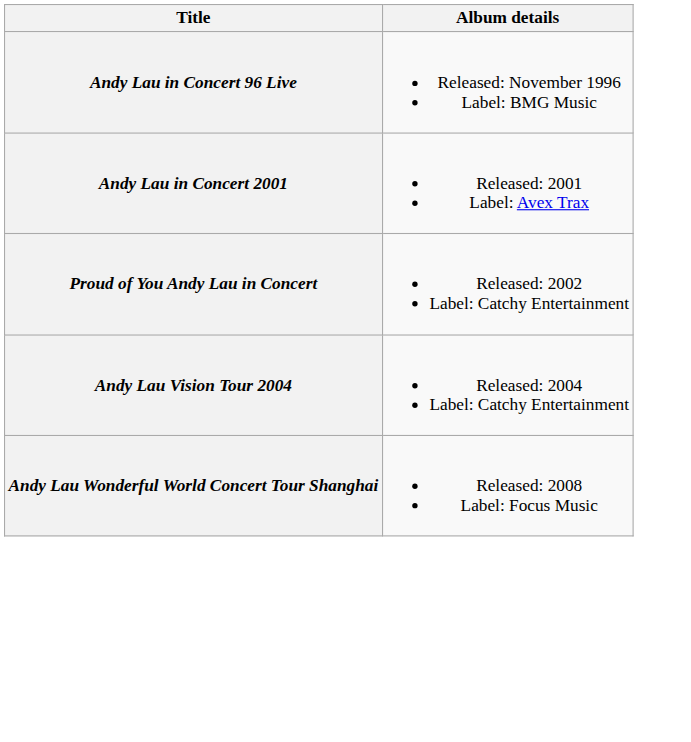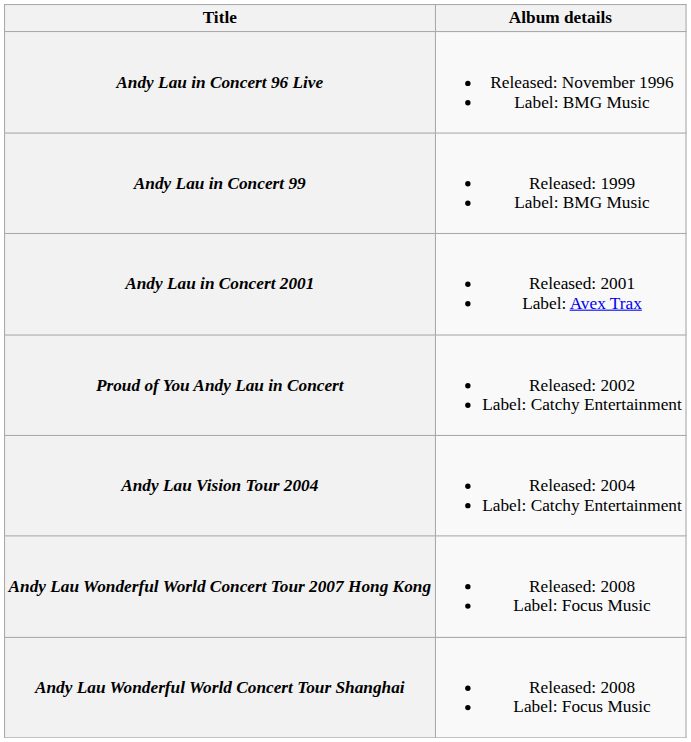 <table class="wikitable plainrowheaders" style="text-align:center;">
 <tr>
 <th>Title</th>
 <th>Album details</th>
 </tr>
 <tr>
 <th scope="row"><em>Andy Lau in Concert 96 Live</em></th>
 <td><br><ul><li>Released: November 1996</li><li>Label: BMG Music</li></ul></td>
+</tr>
+<tr>
+<th scope="row"><em>Andy Lau in Concert 99</em></th>
+<td><br><ul><li>Released: 1999</li><li>Label: BMG Music</li></ul></td>
 </tr>
 <tr>
 <th scope="row"><em>Andy Lau in Concert 2001</em></th>
 <td><br><ul><li>Released: 2001</li><li>Label: <a href='#'>Avex Trax</a></li></ul></td>
 </tr>
 <tr>
 <th scope="row"><em>Proud of You Andy Lau in Concert</em></th>
 <td><br><ul><li>Released: 2002</li><li>Label: Catchy Entertainment</li></ul></td>
 </tr>
 <tr>
 <th scope="row"><em>Andy Lau Vision Tour 2004</em></th>
 <td><br><ul><li>Released: 2004</li><li>Label: Catchy Entertainment</li></ul></td>
 </tr>
 <tr>
+<th scope="row"><em>Andy Lau Wonderful World Concert Tour 2007 Hong Kong</em></th>
+<td><br><ul><li>Released: 2008</li><li>Label: Focus Music</li></ul></td>
+</tr>
+<tr>
 <th scope="row"><em>Andy Lau Wonderful World Concert Tour Shanghai</em></th>
 <td><br><ul><li>Released: 2008</li><li>Label: Focus Music</li></ul></td>
 </tr>
 </table>
